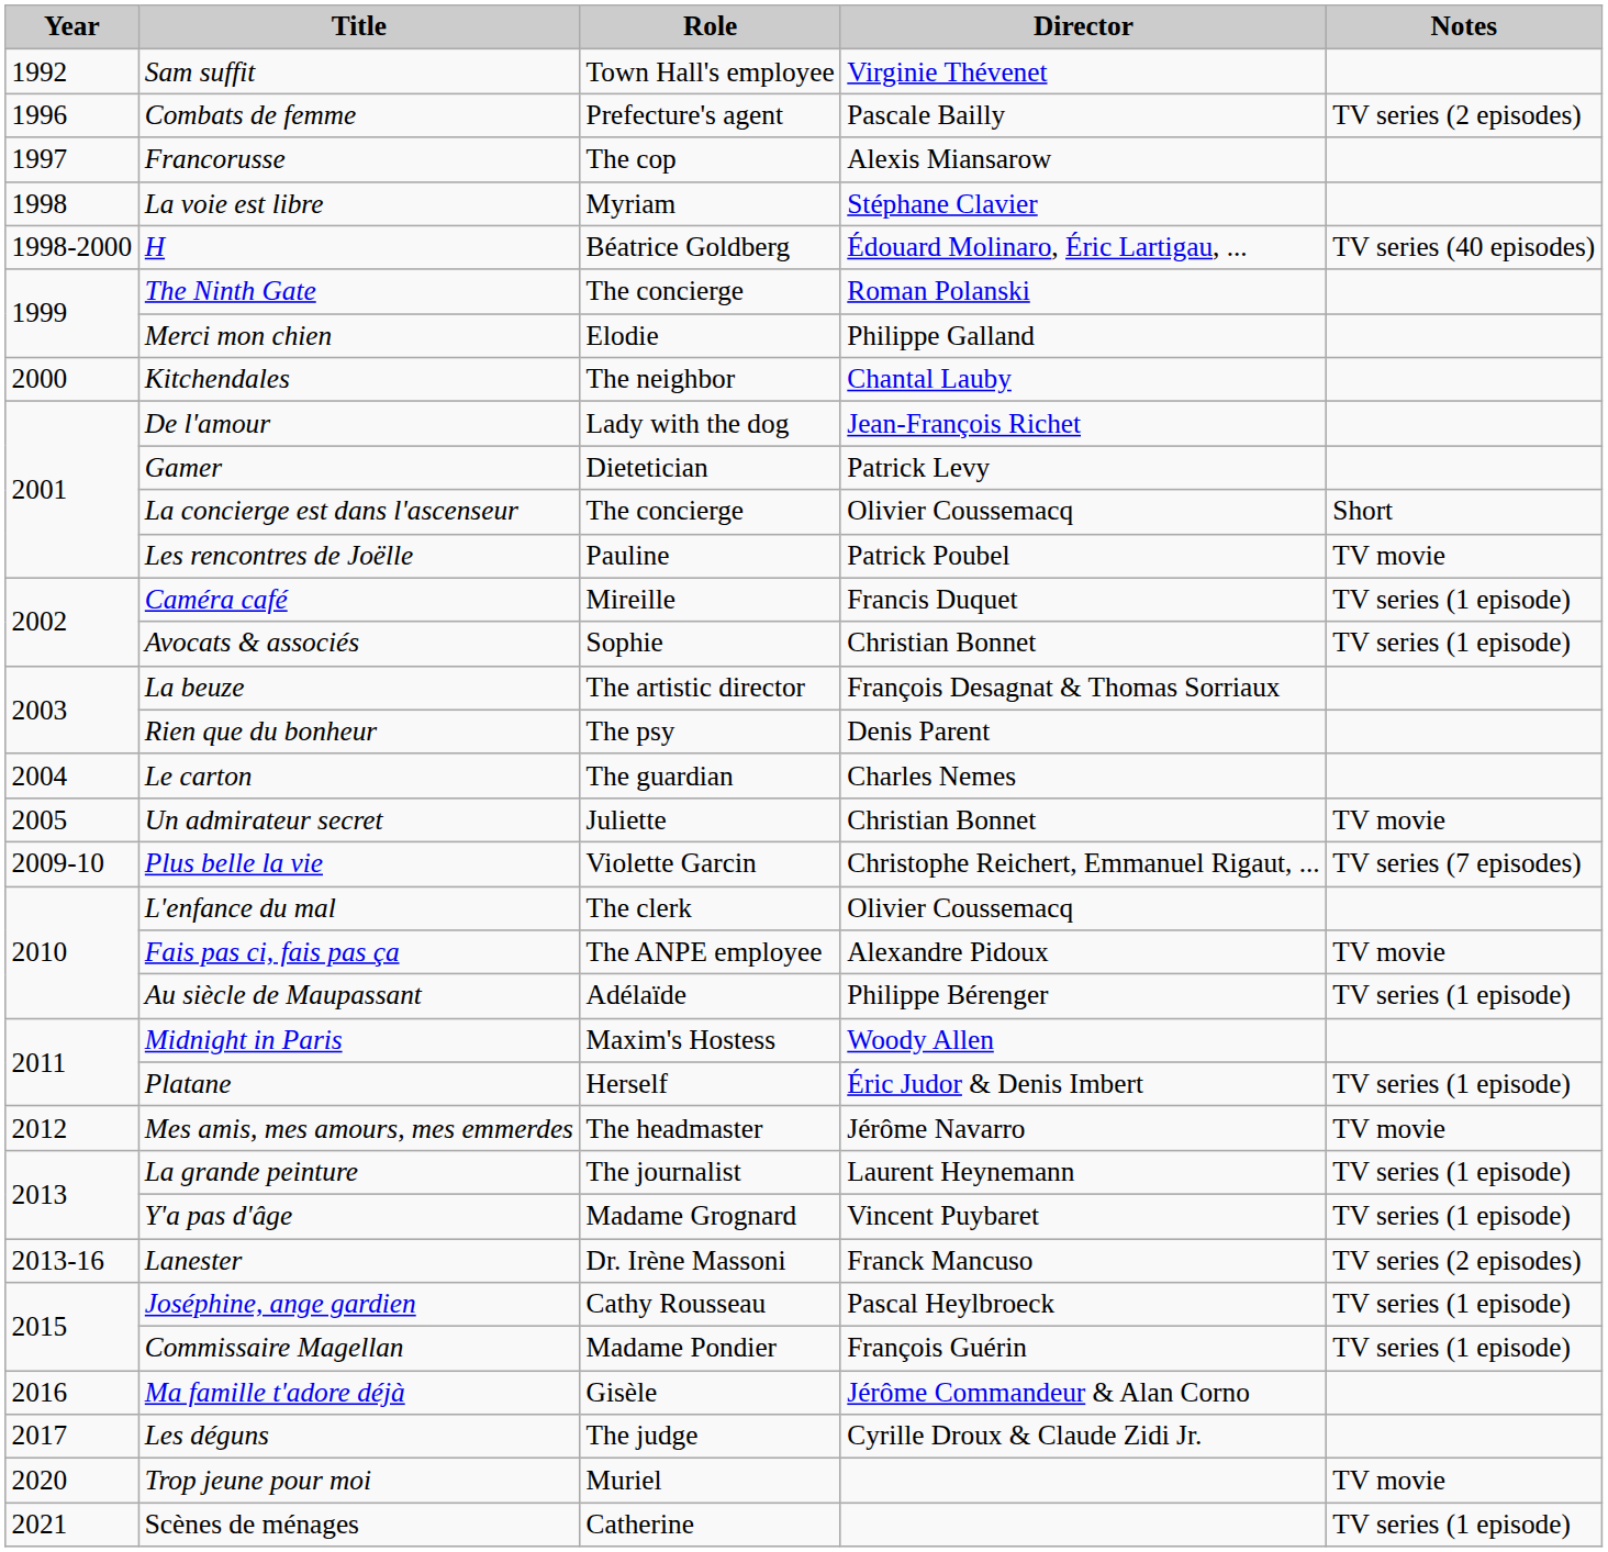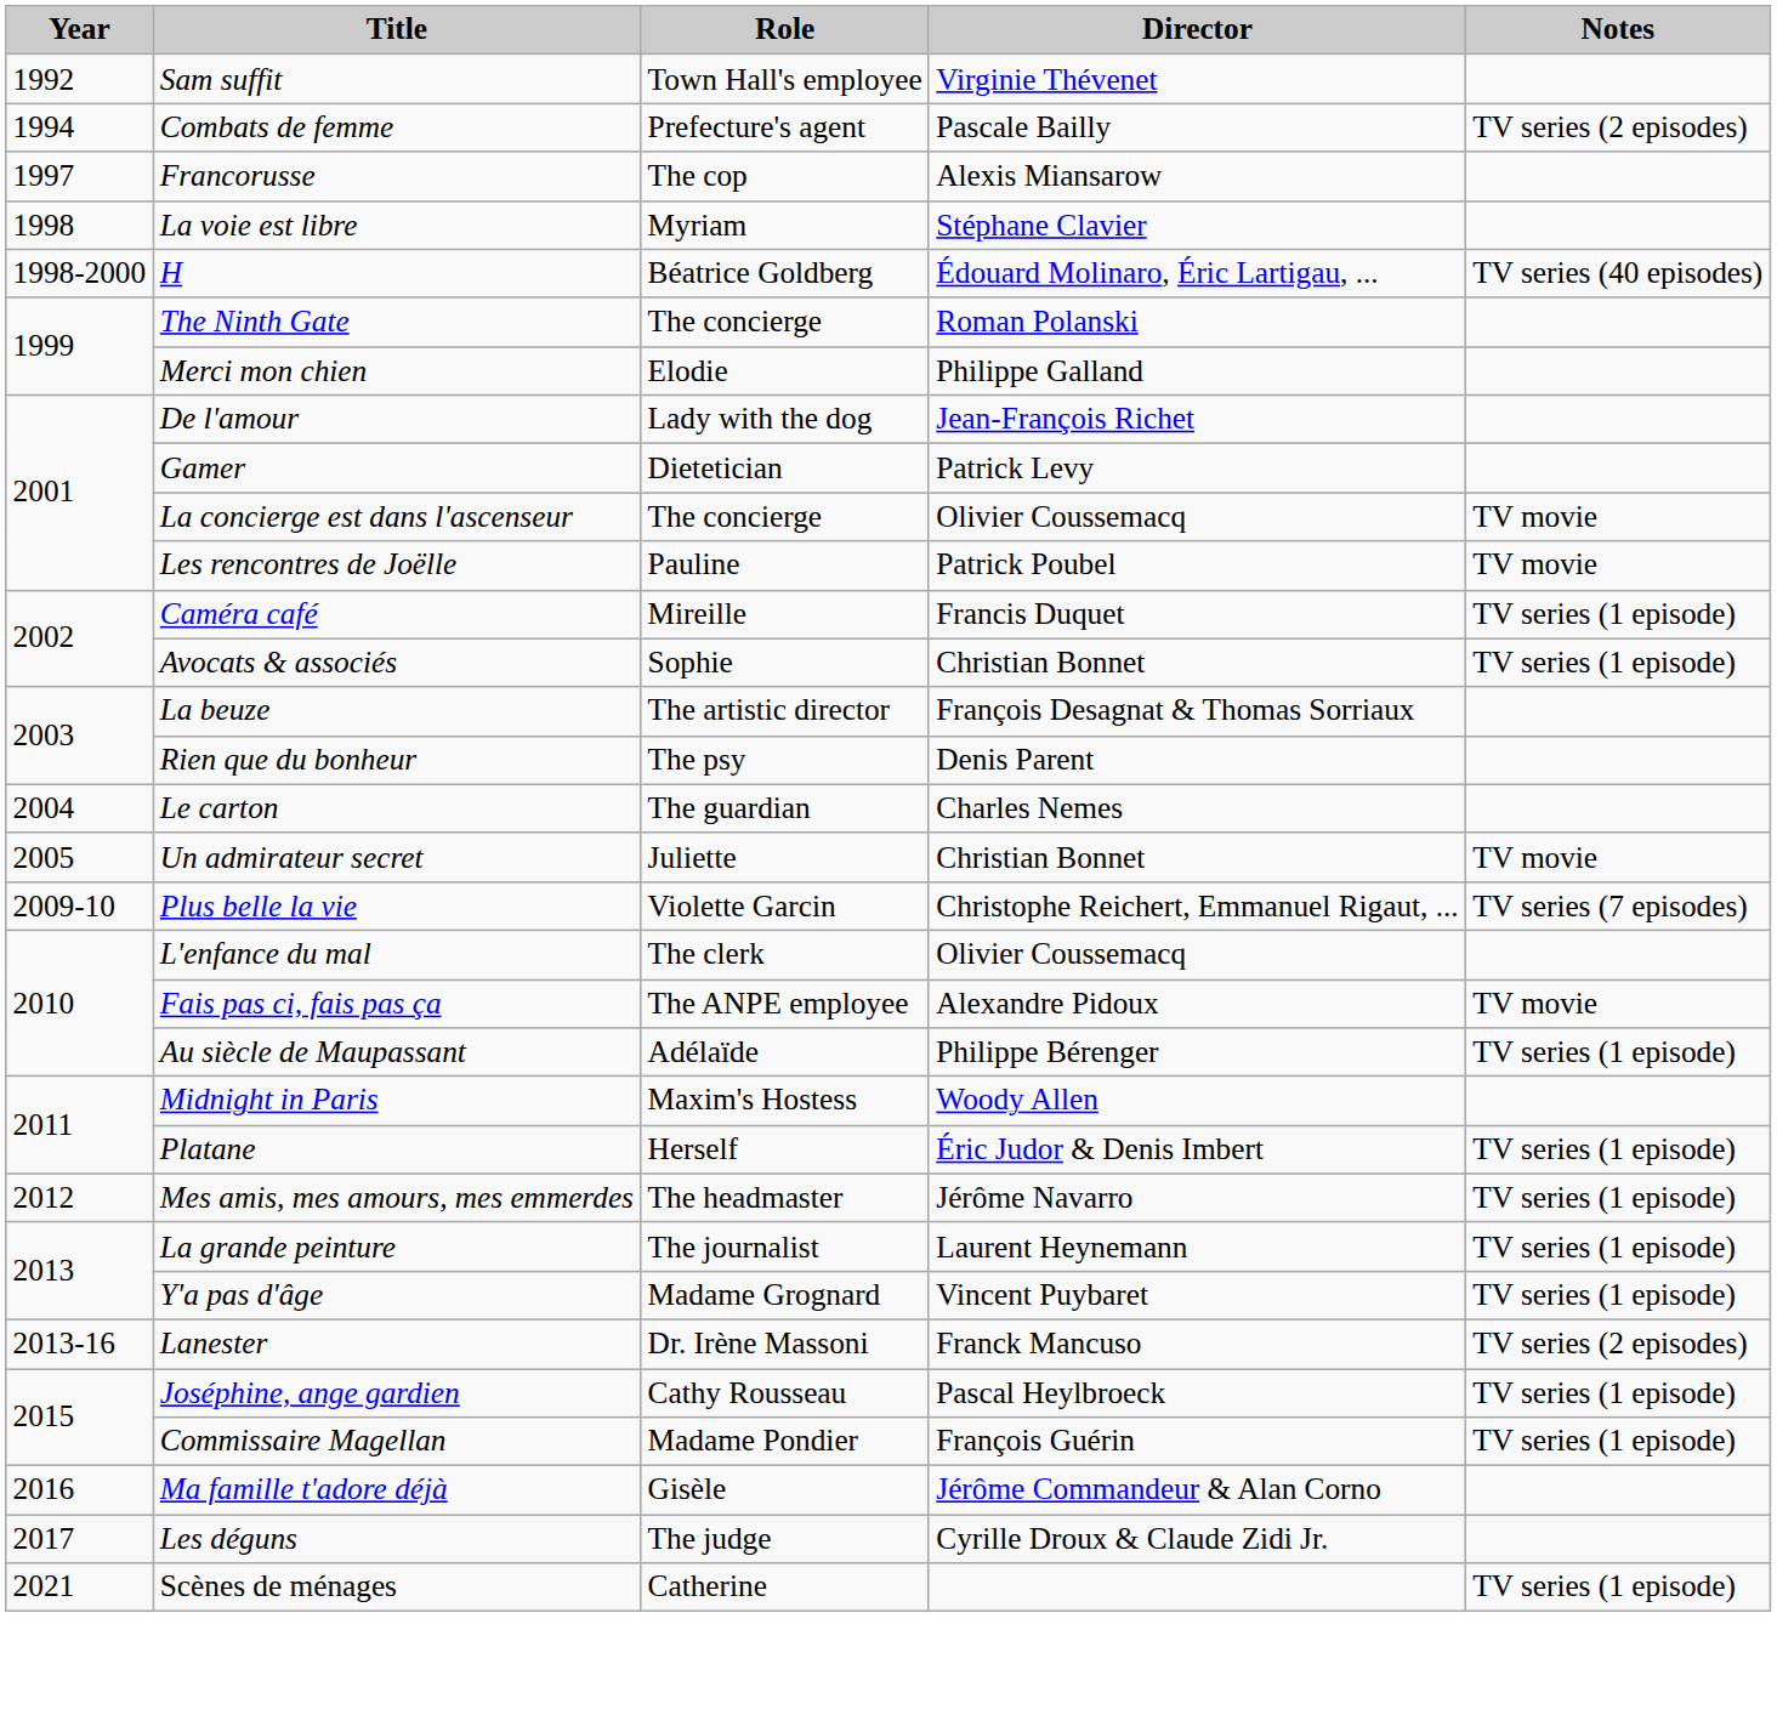 <table class="wikitable">
 <tr>
 <th style="background: #CCCCCC;">Year</th>
 <th style="background: #CCCCCC;">Title</th>
 <th style="background: #CCCCCC;">Role</th>
 <th style="background: #CCCCCC;">Director</th>
 <th style="background: #CCCCCC;">Notes</th>
 </tr>
 <tr>
 <td>1992</td>
 <td><em>Sam suffit</em></td>
 <td>Town Hall's employee</td>
 <td><a href='#'>Virginie Thévenet</a></td>
 <td></td>
 </tr>
 <tr>
-<td>1996</td>
+<td>1994</td>
 <td><em>Combats de femme</em></td>
 <td>Prefecture's agent</td>
 <td>Pascale Bailly</td>
 <td>TV series (2 episodes)</td>
 </tr>
 <tr>
 <td>1997</td>
 <td><em>Francorusse</em></td>
 <td>The cop</td>
 <td>Alexis Miansarow</td>
 <td></td>
 </tr>
 <tr>
 <td>1998</td>
 <td><em>La voie est libre</em></td>
 <td>Myriam</td>
 <td><a href='#'>Stéphane Clavier</a></td>
 <td></td>
 </tr>
 <tr>
 <td>1998-2000</td>
 <td><em><a href='#'>H</a></em></td>
 <td>Béatrice Goldberg</td>
 <td><a href='#'>Édouard Molinaro</a>, <a href='#'>Éric Lartigau</a>, ...</td>
 <td>TV series (40 episodes)</td>
 </tr>
 <tr>
 <td rowspan=2>1999</td>
 <td><em><a href='#'>The Ninth Gate</a></em></td>
 <td>The concierge</td>
 <td><a href='#'>Roman Polanski</a></td>
 <td></td>
 </tr>
 <tr>
 <td><em>Merci mon chien</em></td>
 <td>Elodie</td>
 <td>Philippe Galland</td>
 <td></td>
 </tr>
 <tr>
-<td>2000</td>
-<td><em>Kitchendales</em></td>
-<td>The neighbor</td>
-<td><a href='#'>Chantal Lauby</a></td>
-<td></td>
-</tr>
-<tr>
 <td rowspan=4>2001</td>
 <td><em>De l'amour</em></td>
 <td>Lady with the dog</td>
 <td><a href='#'>Jean-François Richet</a></td>
 <td></td>
 </tr>
 <tr>
 <td><em>Gamer</em></td>
 <td>Dietetician</td>
 <td>Patrick Levy</td>
 <td></td>
 </tr>
 <tr>
 <td><em>La concierge est dans l'ascenseur</em></td>
 <td>The concierge</td>
 <td>Olivier Coussemacq</td>
-<td>Short</td>
+<td>TV movie</td>
 </tr>
 <tr>
 <td><em>Les rencontres de Joëlle</em></td>
 <td>Pauline</td>
 <td>Patrick Poubel</td>
 <td>TV movie</td>
 </tr>
 <tr>
 <td rowspan=2>2002</td>
 <td><em><a href='#'>Caméra café</a></em></td>
 <td>Mireille</td>
 <td>Francis Duquet</td>
 <td>TV series (1 episode)</td>
 </tr>
 <tr>
 <td><em>Avocats & associés</em></td>
 <td>Sophie</td>
 <td>Christian Bonnet</td>
 <td>TV series (1 episode)</td>
 </tr>
 <tr>
 <td rowspan=2>2003</td>
 <td><em>La beuze</em></td>
 <td>The artistic director</td>
 <td>François Desagnat & Thomas Sorriaux</td>
 <td></td>
 </tr>
 <tr>
 <td><em>Rien que du bonheur</em></td>
 <td>The psy</td>
 <td>Denis Parent</td>
 <td></td>
 </tr>
 <tr>
 <td>2004</td>
 <td><em>Le carton</em></td>
 <td>The guardian</td>
 <td>Charles Nemes</td>
 <td></td>
 </tr>
 <tr>
 <td>2005</td>
 <td><em>Un admirateur secret</em></td>
 <td>Juliette</td>
 <td>Christian Bonnet</td>
 <td>TV movie</td>
 </tr>
 <tr>
 <td>2009-10</td>
 <td><em><a href='#'>Plus belle la vie</a></em></td>
 <td>Violette Garcin</td>
 <td>Christophe Reichert, Emmanuel Rigaut, ...</td>
 <td>TV series (7 episodes)</td>
 </tr>
 <tr>
 <td rowspan=3>2010</td>
 <td><em>L'enfance du mal</em></td>
 <td>The clerk</td>
 <td>Olivier Coussemacq</td>
 <td></td>
 </tr>
 <tr>
 <td><em><a href='#'>Fais pas ci, fais pas ça</a></em></td>
 <td>The ANPE employee</td>
 <td>Alexandre Pidoux</td>
 <td>TV movie</td>
 </tr>
 <tr>
 <td><em>Au siècle de Maupassant</em></td>
 <td>Adélaïde</td>
 <td>Philippe Bérenger</td>
 <td>TV series (1 episode)</td>
 </tr>
 <tr>
 <td rowspan=2>2011</td>
 <td><em><a href='#'>Midnight in Paris</a></em></td>
 <td>Maxim's Hostess</td>
 <td><a href='#'>Woody Allen</a></td>
 <td></td>
 </tr>
 <tr>
 <td><em>Platane</em></td>
 <td>Herself</td>
 <td><a href='#'>Éric Judor</a> & Denis Imbert</td>
 <td>TV series (1 episode)</td>
 </tr>
 <tr>
 <td>2012</td>
 <td><em>Mes amis, mes amours, mes emmerdes</em></td>
 <td>The headmaster</td>
 <td>Jérôme Navarro</td>
-<td>TV movie</td>
+<td>TV series (1 episode)</td>
 </tr>
 <tr>
 <td rowspan=2>2013</td>
 <td><em>La grande peinture</em></td>
 <td>The journalist</td>
 <td>Laurent Heynemann</td>
 <td>TV series (1 episode)</td>
 </tr>
 <tr>
 <td><em>Y'a pas d'âge</em></td>
 <td>Madame Grognard</td>
 <td>Vincent Puybaret</td>
 <td>TV series (1 episode)</td>
 </tr>
 <tr>
 <td>2013-16</td>
 <td><em>Lanester</em></td>
 <td>Dr. Irène Massoni</td>
 <td>Franck Mancuso</td>
 <td>TV series (2 episodes)</td>
 </tr>
 <tr>
 <td rowspan=2>2015</td>
 <td><em><a href='#'>Joséphine, ange gardien</a></em></td>
 <td>Cathy Rousseau</td>
 <td>Pascal Heylbroeck</td>
 <td>TV series (1 episode)</td>
 </tr>
 <tr>
 <td><em>Commissaire Magellan</em></td>
 <td>Madame Pondier</td>
 <td>François Guérin</td>
 <td>TV series (1 episode)</td>
 </tr>
 <tr>
 <td>2016</td>
 <td><em><a href='#'>Ma famille t'adore déjà</a></em></td>
 <td>Gisèle</td>
 <td><a href='#'>Jérôme Commandeur</a> & Alan Corno</td>
 <td></td>
 </tr>
 <tr>
 <td>2017</td>
 <td><em>Les déguns</em></td>
 <td>The judge</td>
 <td>Cyrille Droux & Claude Zidi Jr.</td>
 <td></td>
 </tr>
 <tr>
-<td>2020</td>
-<td><em>Trop jeune pour moi</em></td>
-<td>Muriel</td>
-<td></td>
-<td>TV movie</td>
-</tr>
-<tr>
 <td>2021</td>
 <td>Scènes de ménages</td>
 <td>Catherine</td>
 <td></td>
 <td>TV series (1 episode)</td>
 </tr>
 </table>
